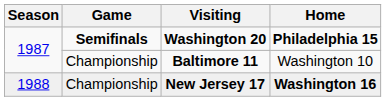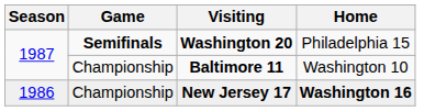 <table class="wikitable">
 <tr>
 <th>Season</th>
 <th>Game</th>
 <th>Visiting</th>
 <th>Home</th>
 </tr>
 <tr ALIGN=center>
 <td rowspan="2"><a href='#'>1987</a></td>
 <td><strong>Semifinals</strong></td>
 <td><strong>Washington 20</strong></td>
-<td><strong>Philadelphia 15</strong></td>
+<td>Philadelphia 15</td>
 </tr>
 <tr ALIGN=center>
 <td>Championship</td>
 <td><strong>Baltimore 11</strong></td>
 <td>Washington 10</td>
 </tr>
 <tr ALIGN=center bgcolor="#f0f0f0">
-<td><a href='#'>1988</a></td>
+<td><a href='#'>1986</a></td>
 <td>Championship</td>
 <td><strong>New Jersey 17</strong></td>
 <td><strong>Washington 16</strong></td>
 </tr>
 </table>
